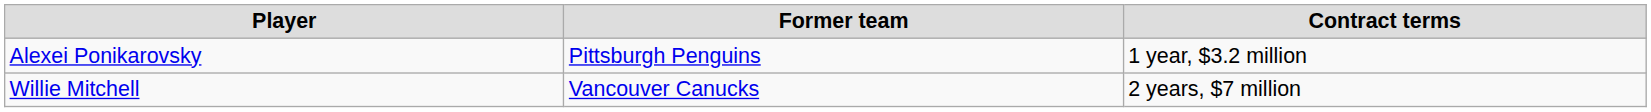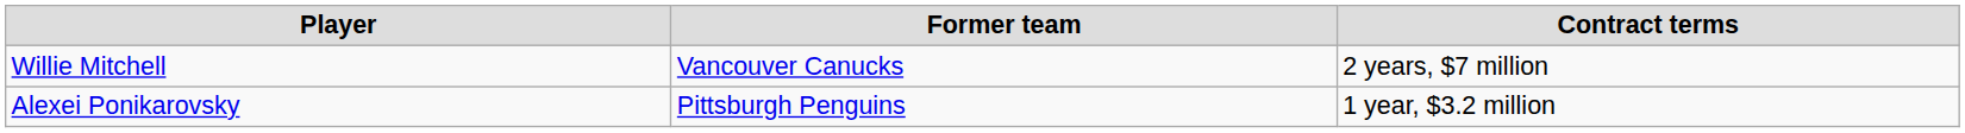 <table class="wikitable" style="width:97%;">
 <tr style="text-align:center; background:#ddd;">
 <td><strong>Player</strong></td>
 <td><strong>Former team</strong></td>
 <td><strong>Contract terms</strong></td>
 </tr>
 <tr>
+<td><a href='#'>Willie Mitchell</a></td>
+<td><a href='#'>Vancouver Canucks</a></td>
+<td>2 years, $7 million</td>
+</tr>
+<tr>
 <td><a href='#'>Alexei Ponikarovsky</a></td>
 <td><a href='#'>Pittsburgh Penguins</a></td>
 <td>1 year, $3.2 million</td>
 </tr>
-<tr>
-<td><a href='#'>Willie Mitchell</a></td>
-<td><a href='#'>Vancouver Canucks</a></td>
-<td>2 years, $7 million</td>
-</tr>
 </table>
